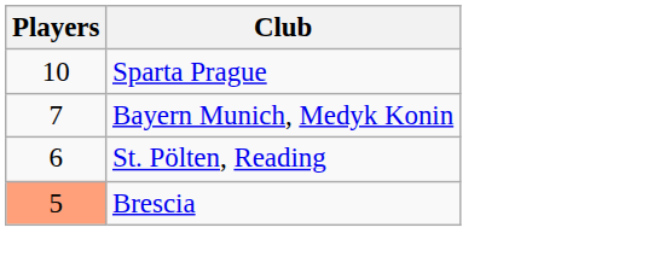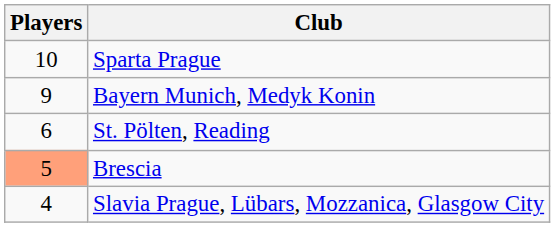 <table class="wikitable">
 <tr>
 <th>Players</th>
 <th>Club</th>
 </tr>
 <tr>
 <td align="center">10</td>
 <td> <a href='#'>Sparta Prague</a></td>
 </tr>
 <tr>
-<td align="center">7</td>
+<td align="center">9</td>
 <td> <a href='#'>Bayern Munich</a>,  <a href='#'>Medyk Konin</a></td>
 </tr>
 <tr>
 <td align="center">6</td>
 <td> <a href='#'>St. Pölten</a>,  <a href='#'>Reading</a></td>
 </tr>
 <tr>
 <td align="center" style="background: lightsalmon;">5</td>
 <td> <a href='#'>Brescia</a></td>
 </tr>
+<tr>
+<td align="center">4</td>
+<td> <a href='#'>Slavia Prague</a>,  <a href='#'>Lübars</a>,  <a href='#'>Mozzanica</a>,  <a href='#'>Glasgow City</a></td>
+</tr>
 </table>
